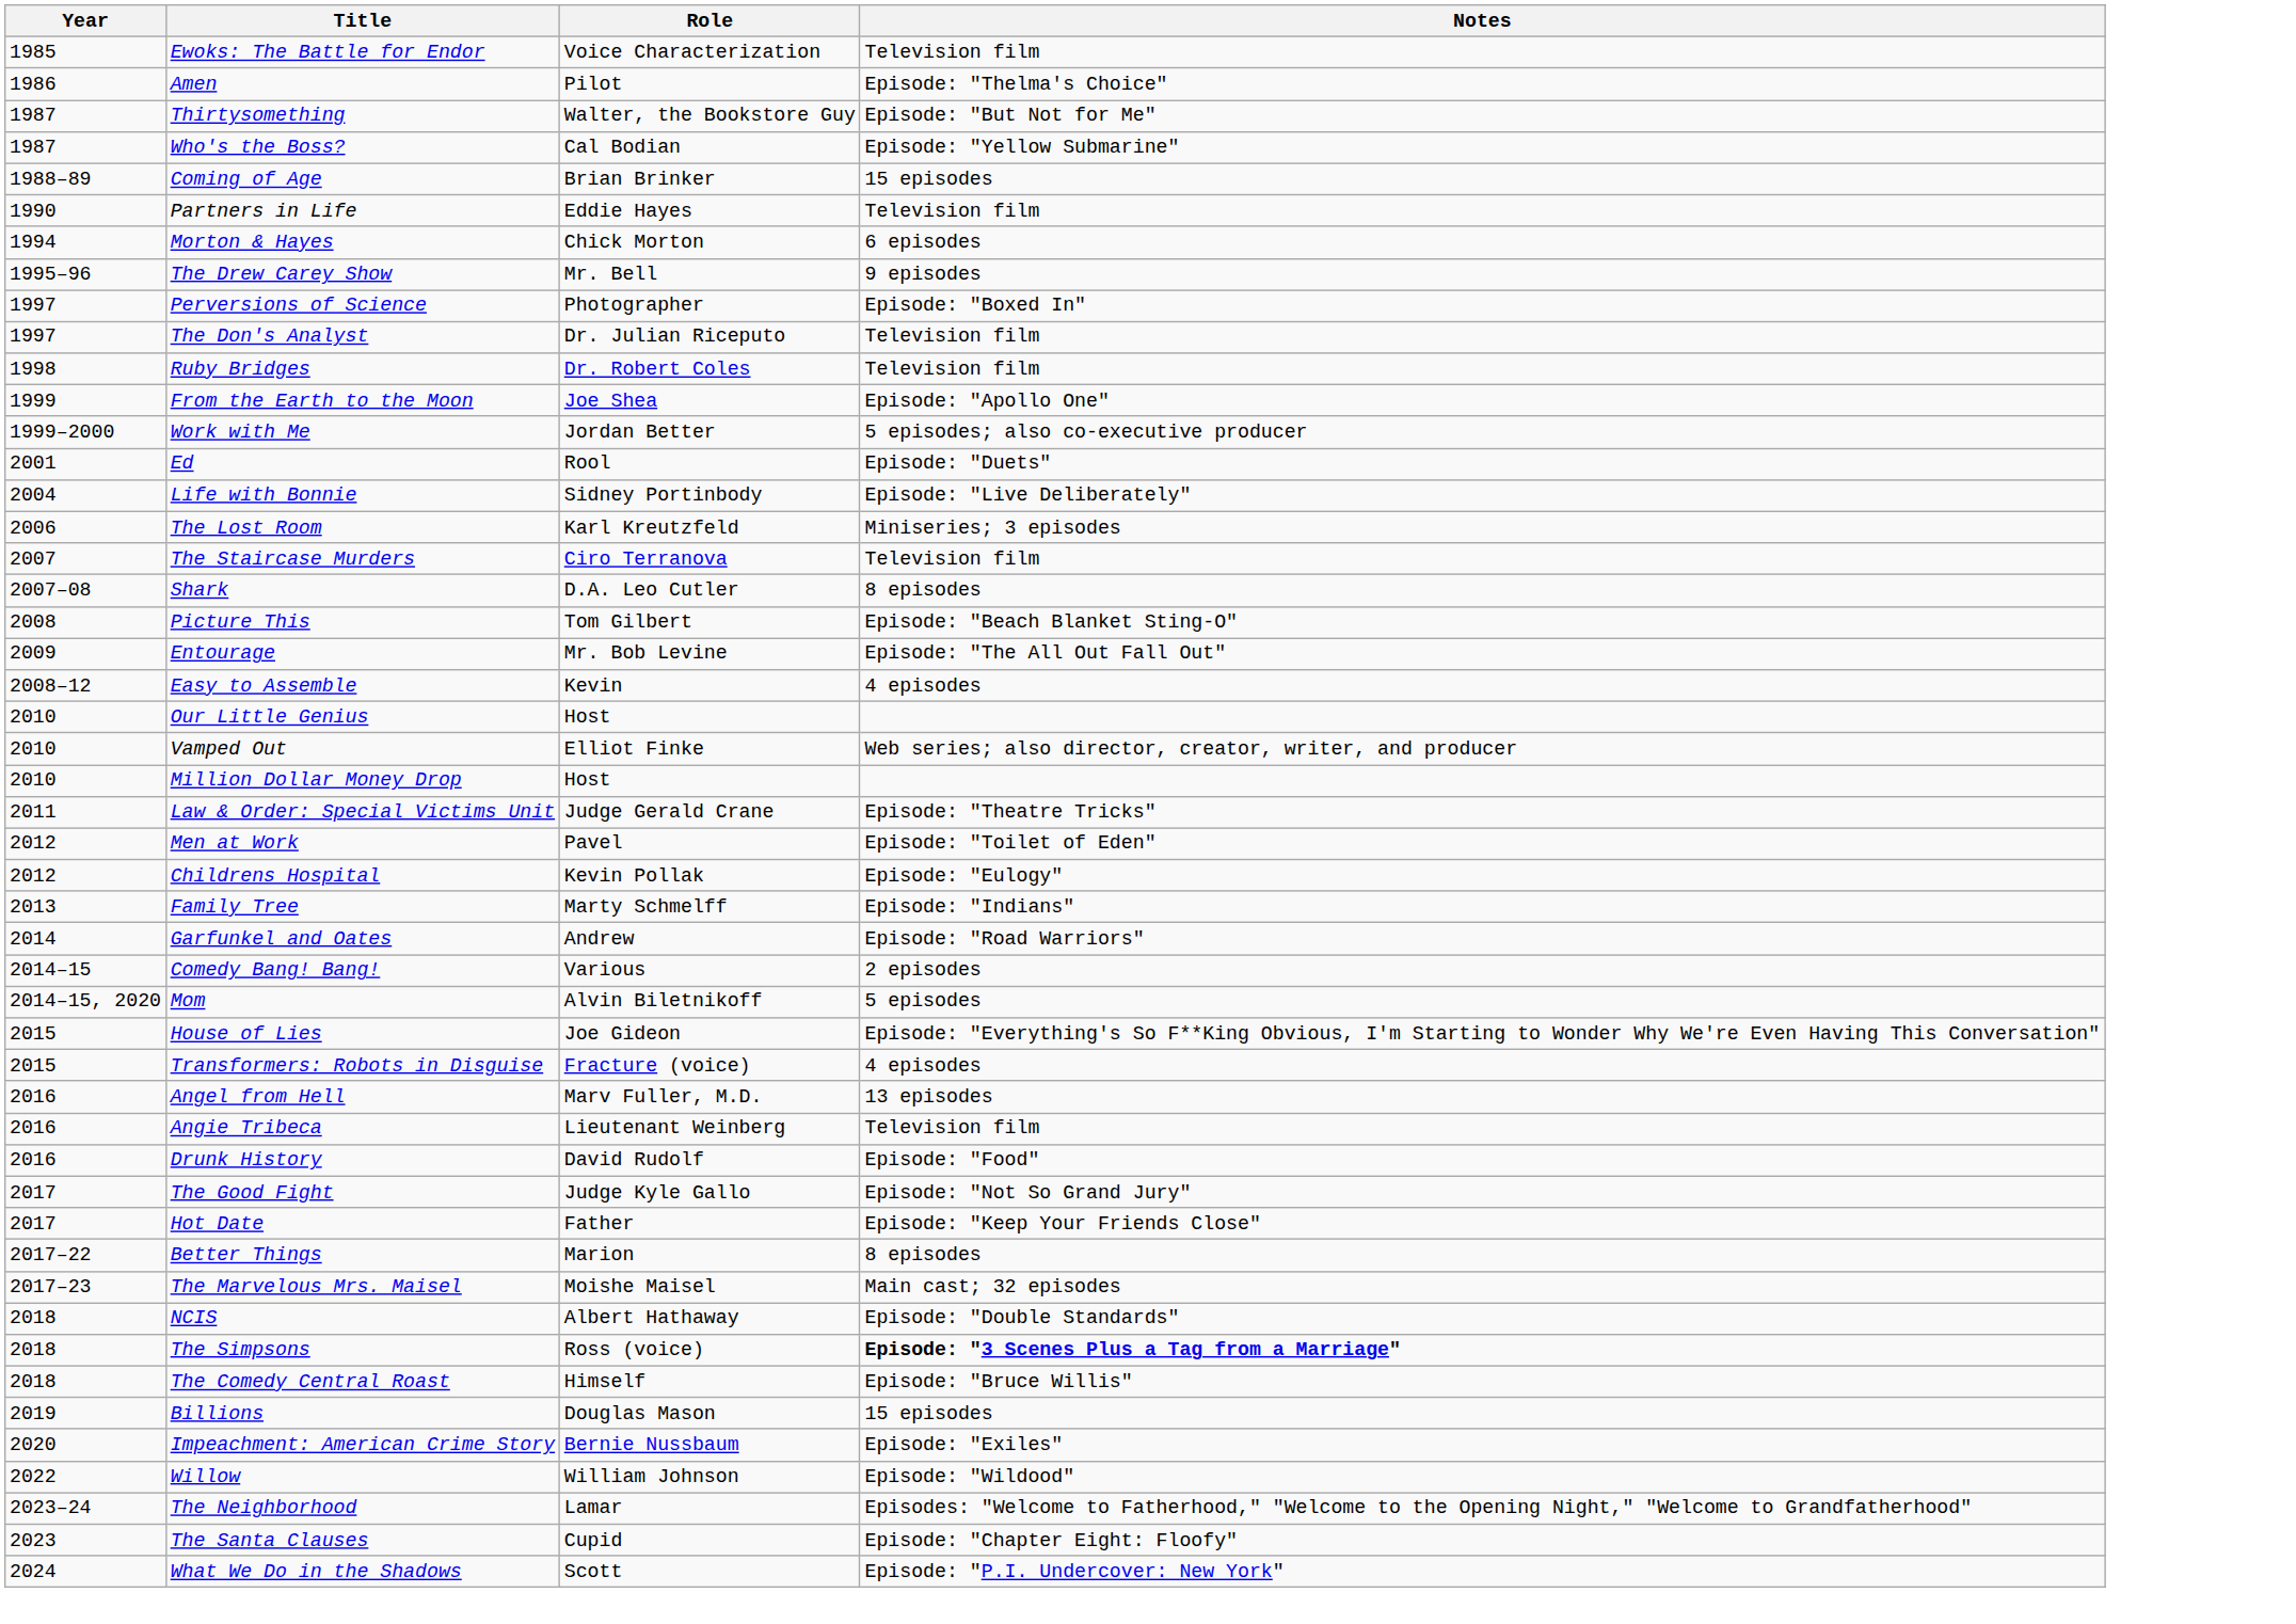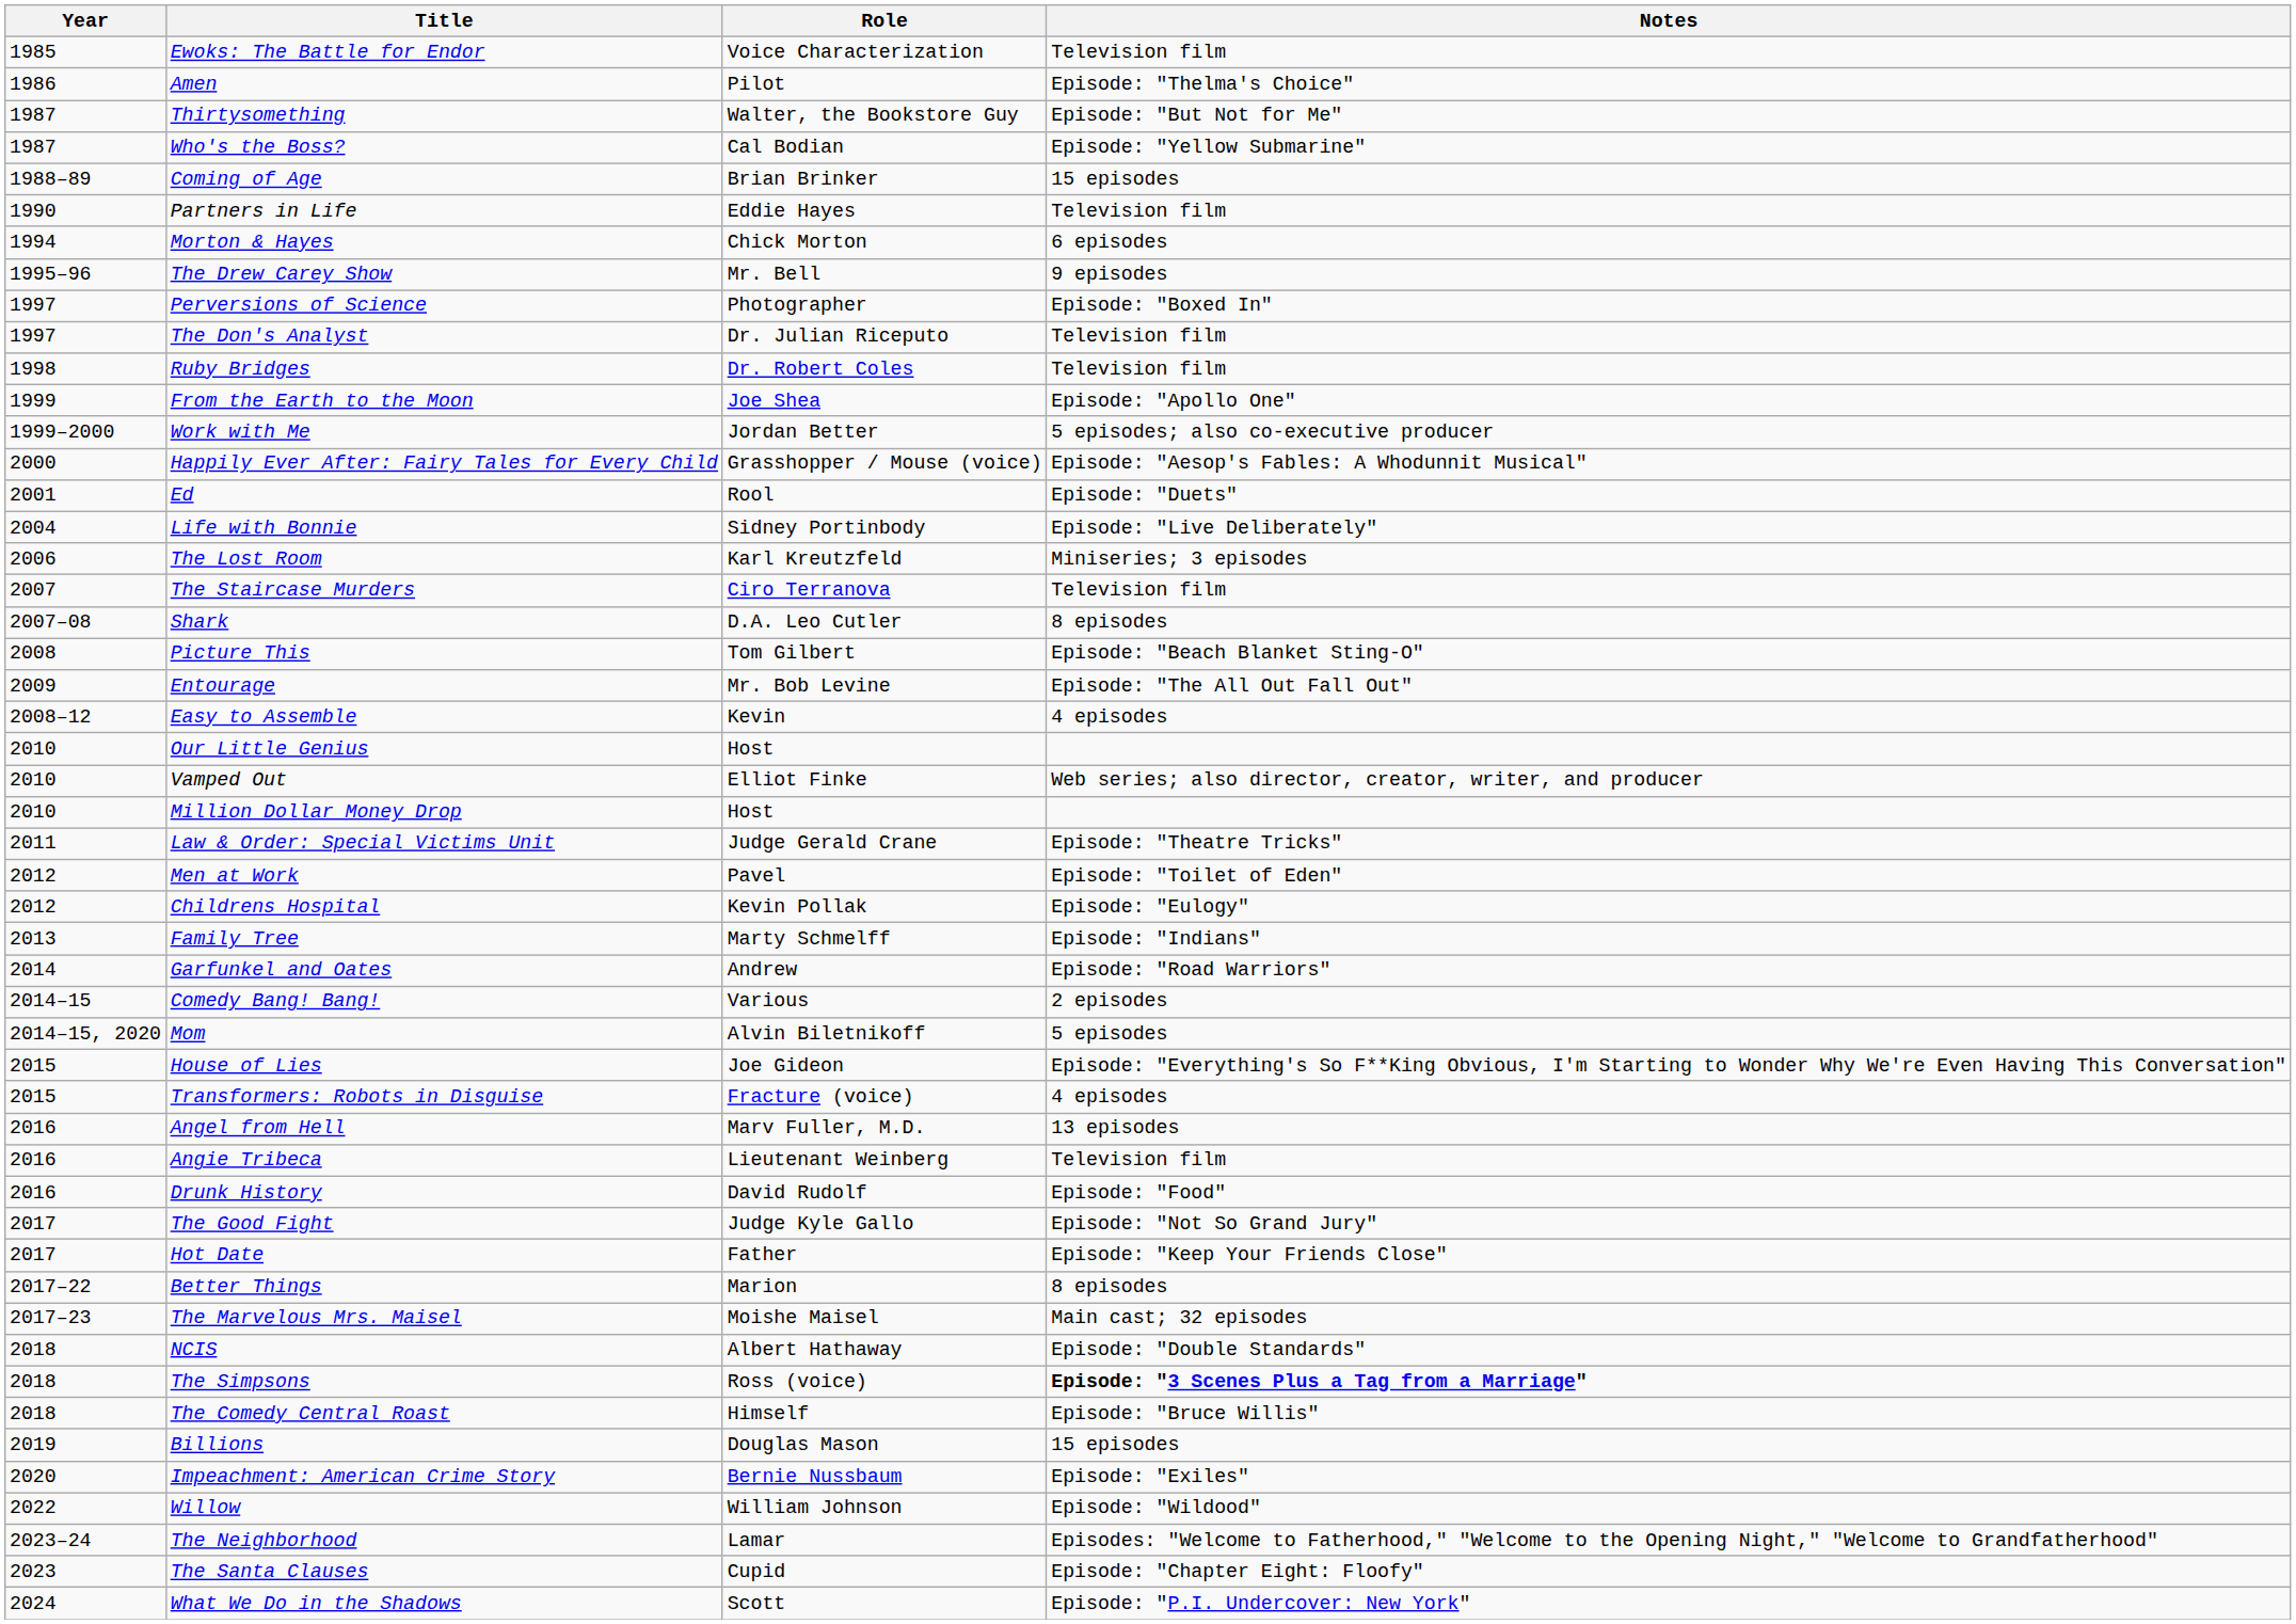 <table class="wikitable sortable">
 <tr>
 <th>Year</th>
 <th>Title</th>
 <th>Role</th>
 <th class="unsortable">Notes</th>
 </tr>
 <tr>
 <td>1985</td>
 <td><em><a href='#'>Ewoks: The Battle for Endor</a></em></td>
 <td>Voice Characterization</td>
 <td>Television film</td>
 </tr>
 <tr>
 <td>1986</td>
 <td><em><a href='#'>Amen</a></em></td>
 <td>Pilot</td>
 <td>Episode: "Thelma's Choice"</td>
 </tr>
 <tr>
 <td>1987</td>
 <td><em><a href='#'>Thirtysomething</a></em></td>
 <td>Walter, the Bookstore Guy</td>
 <td>Episode: "But Not for Me"</td>
 </tr>
 <tr>
 <td>1987</td>
 <td><em><a href='#'>Who's the Boss?</a></em></td>
 <td>Cal Bodian</td>
 <td>Episode: "Yellow Submarine"</td>
 </tr>
 <tr>
 <td>1988–89</td>
 <td><em><a href='#'>Coming of Age</a></em></td>
 <td>Brian Brinker</td>
 <td>15 episodes</td>
 </tr>
 <tr>
 <td>1990</td>
 <td><em>Partners in Life</em></td>
 <td>Eddie Hayes</td>
 <td>Television film</td>
 </tr>
 <tr>
 <td>1994</td>
 <td><em><a href='#'>Morton & Hayes</a></em></td>
 <td>Chick Morton</td>
 <td>6 episodes</td>
 </tr>
 <tr>
 <td>1995–96</td>
 <td><em><a href='#'>The Drew Carey Show</a></em></td>
 <td>Mr. Bell</td>
 <td>9 episodes</td>
 </tr>
 <tr>
 <td>1997</td>
 <td><em><a href='#'>Perversions of Science</a></em></td>
 <td>Photographer</td>
 <td>Episode: "Boxed In"</td>
 </tr>
 <tr>
 <td>1997</td>
 <td><em><a href='#'>The Don's Analyst</a></em></td>
 <td>Dr. Julian Riceputo</td>
 <td>Television film</td>
 </tr>
 <tr>
 <td>1998</td>
 <td><em><a href='#'>Ruby Bridges</a></em></td>
 <td><a href='#'>Dr. Robert Coles</a></td>
 <td>Television film</td>
 </tr>
 <tr>
 <td>1999</td>
 <td><em><a href='#'>From the Earth to the Moon</a></em></td>
 <td><a href='#'>Joe Shea</a></td>
 <td>Episode: "Apollo One"</td>
 </tr>
 <tr>
 <td>1999–2000</td>
 <td><em><a href='#'>Work with Me</a></em></td>
 <td>Jordan Better</td>
 <td>5 episodes; also co-executive producer</td>
+</tr>
+<tr>
+<td>2000</td>
+<td><em><a href='#'>Happily Ever After: Fairy Tales for Every Child</a></em></td>
+<td>Grasshopper / Mouse (voice)</td>
+<td>Episode: "Aesop's Fables: A Whodunnit Musical"</td>
 </tr>
 <tr>
 <td>2001</td>
 <td><em><a href='#'>Ed</a></em></td>
 <td>Rool</td>
 <td>Episode: "Duets"</td>
 </tr>
 <tr>
 <td>2004</td>
 <td><em><a href='#'>Life with Bonnie</a></em></td>
 <td>Sidney Portinbody</td>
 <td>Episode: "Live Deliberately"</td>
 </tr>
 <tr>
 <td>2006</td>
 <td><em><a href='#'>The Lost Room</a></em></td>
 <td>Karl Kreutzfeld</td>
 <td>Miniseries; 3 episodes</td>
 </tr>
 <tr>
 <td>2007</td>
 <td><em><a href='#'>The Staircase Murders</a></em></td>
 <td><a href='#'>Ciro Terranova</a></td>
 <td>Television film</td>
 </tr>
 <tr>
 <td>2007–08</td>
 <td><em><a href='#'>Shark</a></em></td>
 <td>D.A. Leo Cutler</td>
 <td>8 episodes</td>
 </tr>
 <tr>
 <td>2008</td>
 <td><em><a href='#'>Picture This</a></em></td>
 <td>Tom Gilbert</td>
 <td>Episode: "Beach Blanket Sting-O"</td>
 </tr>
 <tr>
 <td>2009</td>
 <td><em><a href='#'>Entourage</a></em></td>
 <td>Mr. Bob Levine</td>
 <td>Episode: "The All Out Fall Out"</td>
 </tr>
 <tr>
 <td>2008–12</td>
 <td><em><a href='#'>Easy to Assemble</a></em></td>
 <td>Kevin</td>
 <td>4 episodes</td>
 </tr>
 <tr>
 <td>2010</td>
 <td><em><a href='#'>Our Little Genius</a></em></td>
 <td>Host</td>
 <td></td>
 </tr>
 <tr>
 <td>2010</td>
 <td><em>Vamped Out</em></td>
 <td>Elliot Finke</td>
 <td>Web series; also director, creator, writer, and producer</td>
 </tr>
 <tr>
 <td>2010</td>
 <td><em><a href='#'>Million Dollar Money Drop</a></em></td>
 <td>Host</td>
 <td></td>
 </tr>
 <tr>
 <td>2011</td>
 <td><em><a href='#'>Law & Order: Special Victims Unit</a></em></td>
 <td>Judge Gerald Crane</td>
 <td>Episode: "Theatre Tricks"</td>
 </tr>
 <tr>
 <td>2012</td>
 <td><em><a href='#'>Men at Work</a></em></td>
 <td>Pavel</td>
 <td>Episode: "Toilet of Eden"</td>
 </tr>
 <tr>
 <td>2012</td>
 <td><em><a href='#'>Childrens Hospital</a></em></td>
 <td>Kevin Pollak</td>
 <td>Episode: "Eulogy"</td>
 </tr>
 <tr>
 <td>2013</td>
 <td><em><a href='#'>Family Tree</a></em></td>
 <td>Marty Schmelff</td>
 <td>Episode: "Indians"</td>
 </tr>
 <tr>
 <td>2014</td>
 <td><em><a href='#'>Garfunkel and Oates</a></em></td>
 <td>Andrew</td>
 <td>Episode: "Road Warriors"</td>
 </tr>
 <tr>
 <td>2014–15</td>
 <td><em><a href='#'>Comedy Bang! Bang!</a></em></td>
 <td>Various</td>
 <td>2 episodes</td>
 </tr>
 <tr>
 <td>2014–15, 2020</td>
 <td><em><a href='#'>Mom</a></em></td>
 <td>Alvin Biletnikoff</td>
 <td>5 episodes</td>
 </tr>
 <tr>
 <td>2015</td>
 <td><em><a href='#'>House of Lies</a></em></td>
 <td>Joe Gideon</td>
 <td>Episode: "Everything's So F**King Obvious, I'm Starting to Wonder Why We're Even Having This Conversation"</td>
 </tr>
 <tr>
 <td>2015</td>
 <td><em><a href='#'>Transformers: Robots in Disguise</a></em></td>
 <td><a href='#'>Fracture</a> (voice)</td>
 <td>4 episodes</td>
 </tr>
 <tr>
 <td>2016</td>
 <td><em><a href='#'>Angel from Hell</a></em></td>
 <td>Marv Fuller, M.D.</td>
 <td>13 episodes</td>
 </tr>
 <tr>
 <td>2016</td>
 <td><em><a href='#'>Angie Tribeca</a></em></td>
 <td>Lieutenant Weinberg</td>
 <td>Television film</td>
 </tr>
 <tr>
 <td>2016</td>
 <td><em><a href='#'>Drunk History</a></em></td>
 <td>David Rudolf</td>
 <td>Episode: "Food"</td>
 </tr>
 <tr>
 <td>2017</td>
 <td><em><a href='#'>The Good Fight</a></em></td>
 <td>Judge Kyle Gallo</td>
 <td>Episode: "Not So Grand Jury"</td>
 </tr>
 <tr>
 <td>2017</td>
 <td><em><a href='#'>Hot Date</a></em></td>
 <td>Father</td>
 <td>Episode: "Keep Your Friends Close"</td>
 </tr>
 <tr>
 <td>2017–22</td>
 <td><em><a href='#'>Better Things</a></em></td>
 <td>Marion</td>
 <td>8 episodes</td>
 </tr>
 <tr>
 <td>2017–23</td>
 <td><em><a href='#'>The Marvelous Mrs. Maisel</a></em></td>
 <td>Moishe Maisel</td>
 <td>Main cast; 32 episodes</td>
 </tr>
 <tr>
 <td>2018</td>
 <td><em><a href='#'>NCIS</a></em></td>
 <td>Albert Hathaway</td>
 <td>Episode: "Double Standards"</td>
 </tr>
 <tr>
 <td>2018</td>
 <td><em><a href='#'>The Simpsons</a></em></td>
 <td>Ross (voice)</td>
 <td><strong>Episode: "<a href='#'>3 Scenes Plus a Tag from a Marriage</a>"</strong></td>
 </tr>
 <tr>
 <td>2018</td>
 <td><em><a href='#'>The Comedy Central Roast</a></em></td>
 <td>Himself</td>
 <td>Episode: "Bruce Willis"</td>
 </tr>
 <tr>
 <td>2019</td>
 <td><em><a href='#'>Billions</a></em></td>
 <td>Douglas Mason</td>
 <td>15 episodes</td>
 </tr>
 <tr>
 <td>2020</td>
 <td><em><a href='#'>Impeachment: American Crime Story</a></em></td>
 <td><a href='#'>Bernie Nussbaum</a></td>
 <td>Episode: "Exiles"</td>
 </tr>
 <tr>
 <td>2022</td>
 <td><em><a href='#'>Willow</a></em></td>
 <td>William Johnson</td>
 <td>Episode: "Wildood"</td>
 </tr>
 <tr>
 <td>2023–24</td>
 <td><em><a href='#'>The Neighborhood</a></em></td>
 <td>Lamar</td>
 <td>Episodes: "Welcome to Fatherhood," "Welcome to the Opening Night," "Welcome to Grandfatherhood"</td>
 </tr>
 <tr>
 <td>2023</td>
 <td><em><a href='#'>The Santa Clauses</a></em></td>
 <td>Cupid</td>
 <td>Episode: "Chapter Eight: Floofy"</td>
 </tr>
 <tr>
 <td>2024</td>
 <td><em><a href='#'>What We Do in the Shadows</a></em></td>
 <td>Scott</td>
 <td>Episode: "<a href='#'>P.I. Undercover: New York</a>"</td>
 </tr>
 </table>
